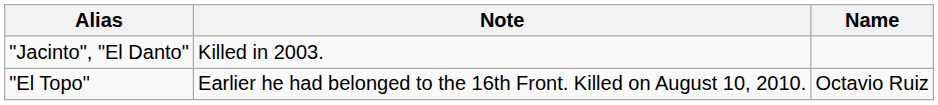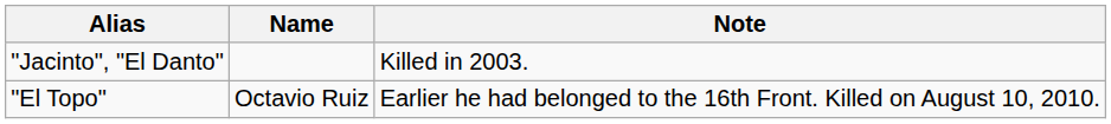 <table class="wikitable">
 <tr>
 <th>Alias</th>
+<th>Name</th>
 <th>Note</th>
-<th>Name</th>
 </tr>
 <tr>
 <td>"Jacinto", "El Danto"</td>
+<td></td>
 <td>Killed in 2003.</td>
-<td></td>
 </tr>
 <tr>
 <td>"El Topo"</td>
+<td>Octavio Ruiz</td>
 <td>Earlier he had belonged to the 16th Front. Killed on August 10, 2010.</td>
-<td>Octavio Ruiz</td>
 </tr>
 </table>
